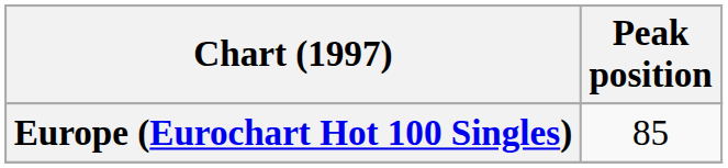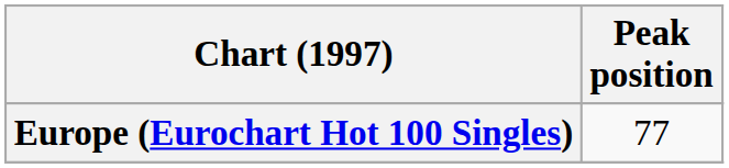 <table class="wikitable sortable plainrowheaders" style="text-align:center">
 <tr>
 <th>Chart (1997)</th>
 <th>Peak<br>position</th>
 </tr>
 <tr>
 </tr>
 <tr>
 <th scope="row">Europe (<a href='#'>Eurochart Hot 100 Singles</a>)</th>
-<td>85</td>
+<td>77</td>
 </tr>
 <tr>
 </tr>
 <tr>
 </tr>
 </table>
